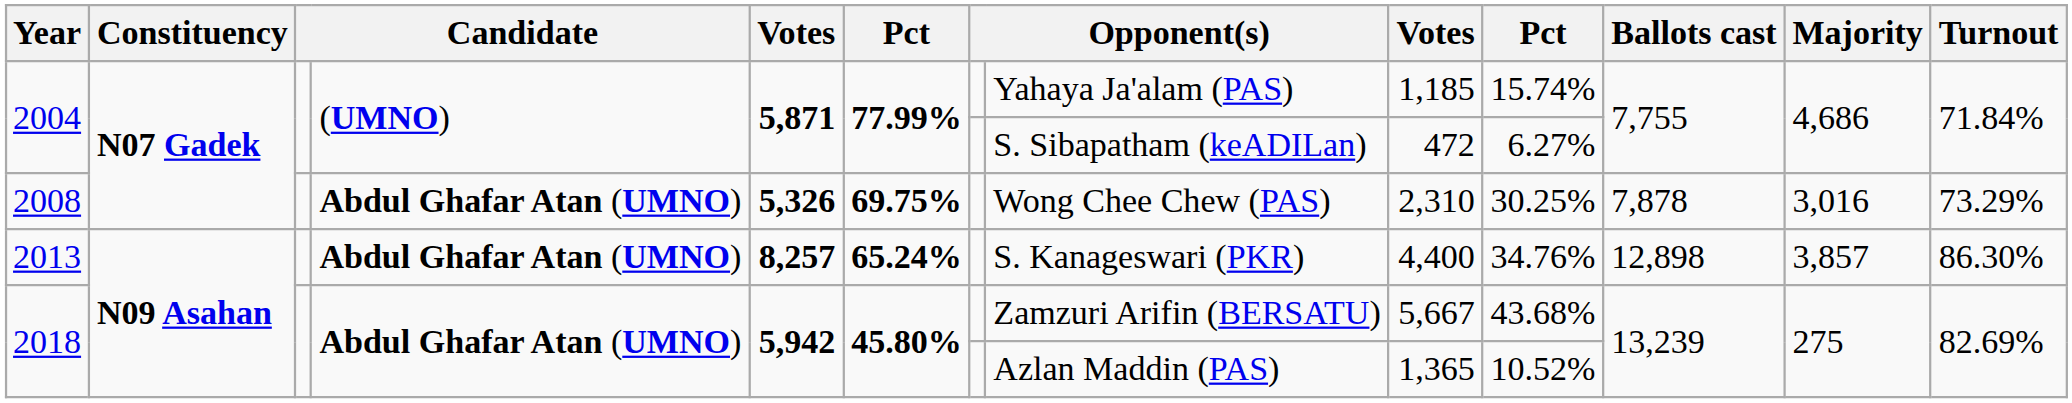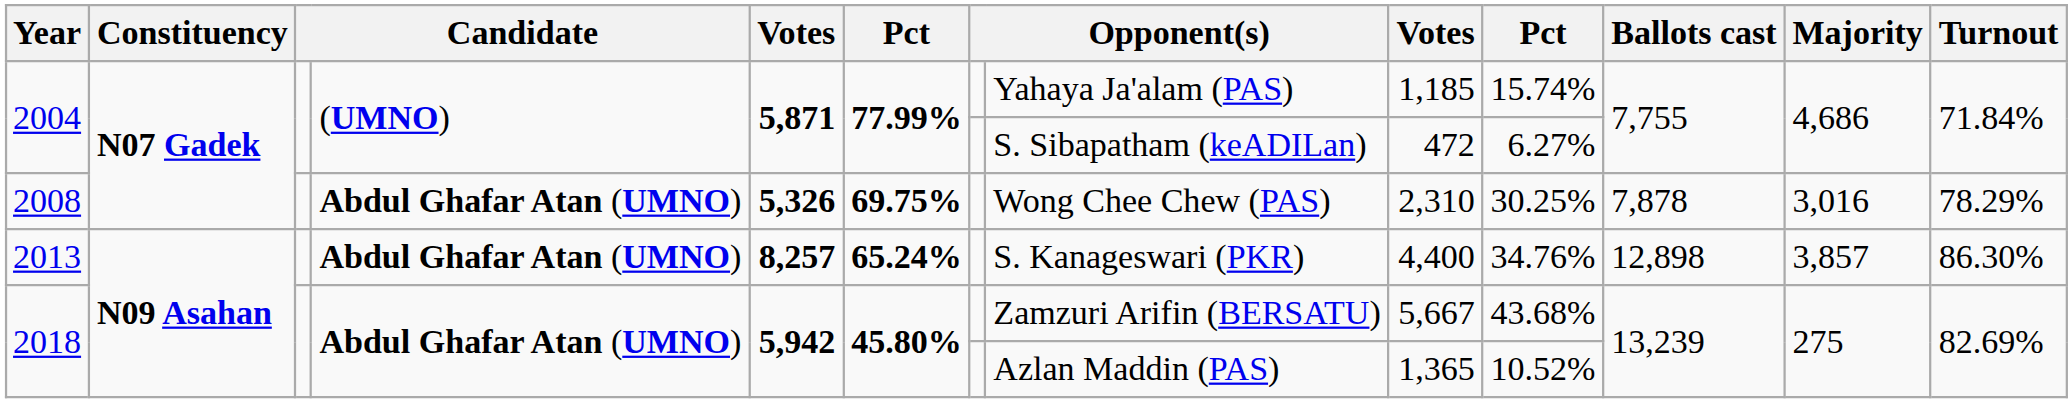 <table class="wikitable" style="margin:0.5em ; font-size:95%">
 <tr>
 <th>Year</th>
 <th>Constituency</th>
 <th colspan=2>Candidate</th>
 <th>Votes</th>
 <th>Pct</th>
 <th colspan=2>Opponent(s)</th>
 <th>Votes</th>
 <th>Pct</th>
 <th>Ballots cast</th>
 <th>Majority</th>
 <th>Turnout</th>
 </tr>
 <tr>
 <td rowspan=2><a href='#'>2004</a></td>
 <td rowspan=3><strong>N07 <a href='#'>Gadek</a></strong></td>
 <td rowspan=2 ></td>
 <td rowspan=2> (<a href='#'><strong>UMNO</strong></a>)</td>
 <td rowspan=2 align="right"><strong>5,871</strong></td>
 <td rowspan=2><strong>77.99%</strong></td>
 <td></td>
 <td>Yahaya Ja'alam (<a href='#'>PAS</a>)</td>
 <td align="right">1,185</td>
 <td>15.74%</td>
 <td rowspan=2>7,755</td>
 <td rowspan=2>4,686</td>
 <td rowspan=2>71.84%</td>
 </tr>
 <tr>
 <td></td>
 <td>S. Sibapatham (<a href='#'>keADILan</a>)</td>
 <td align="right">472</td>
 <td align=right>6.27%</td>
 </tr>
 <tr>
 <td><a href='#'>2008</a></td>
 <td></td>
 <td><strong>Abdul Ghafar Atan</strong> (<a href='#'><strong>UMNO</strong></a>)</td>
 <td align="right"><strong>5,326</strong></td>
 <td><strong>69.75%</strong></td>
 <td></td>
 <td>Wong Chee Chew (<a href='#'>PAS</a>)</td>
 <td align="right">2,310</td>
 <td>30.25%</td>
 <td>7,878</td>
 <td>3,016</td>
-<td>73.29%</td>
+<td>78.29%</td>
 </tr>
 <tr>
 <td><a href='#'>2013</a></td>
 <td rowspan=3><strong>N09 <a href='#'>Asahan</a></strong></td>
 <td></td>
 <td><strong>Abdul Ghafar Atan</strong> (<a href='#'><strong>UMNO</strong></a>)</td>
 <td align="right"><strong>8,257</strong></td>
 <td><strong>65.24%</strong></td>
 <td></td>
 <td>S. Kanageswari (<a href='#'>PKR</a>)</td>
 <td align="right">4,400</td>
 <td>34.76%</td>
 <td>12,898</td>
 <td>3,857</td>
 <td>86.30%</td>
 </tr>
 <tr>
 <td rowspan=2><a href='#'>2018</a></td>
 <td rowspan=2 ></td>
 <td rowspan=2><strong>Abdul Ghafar Atan</strong> (<a href='#'><strong>UMNO</strong></a>)</td>
 <td rowspan=2 align="right"><strong>5,942</strong></td>
 <td rowspan=2><strong>45.80%</strong></td>
 <td></td>
 <td>Zamzuri Arifin (<a href='#'>BERSATU</a>)</td>
 <td align="right">5,667</td>
 <td>43.68%</td>
 <td rowspan=2>13,239</td>
 <td rowspan=2>275</td>
 <td rowspan=2>82.69%</td>
 </tr>
 <tr>
 <td></td>
 <td>Azlan Maddin (<a href='#'>PAS</a>)</td>
 <td align="right">1,365</td>
 <td>10.52%</td>
 </tr>
 </table>
